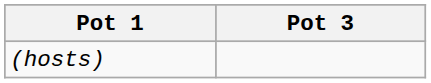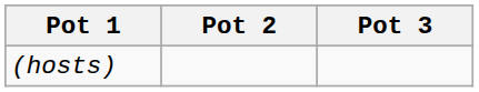 <table class="wikitable sortable">
 <tr>
 <th width="25%">Pot 1</th>
+<th width="25%">Pot 2</th>
 <th width="25%">Pot 3</th>
 </tr>
 <tr>
 <td> <em>(hosts)</em><br></td>
 <td><br></td>
+<td><br></td>
 </tr>
 </table>
